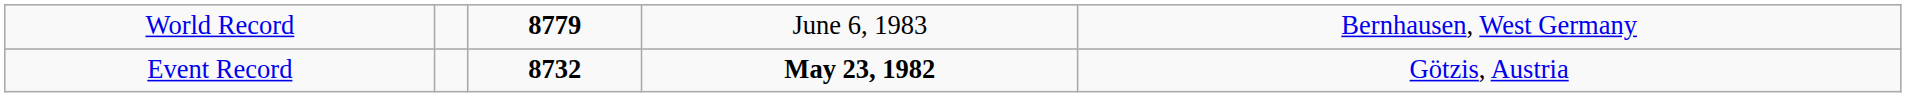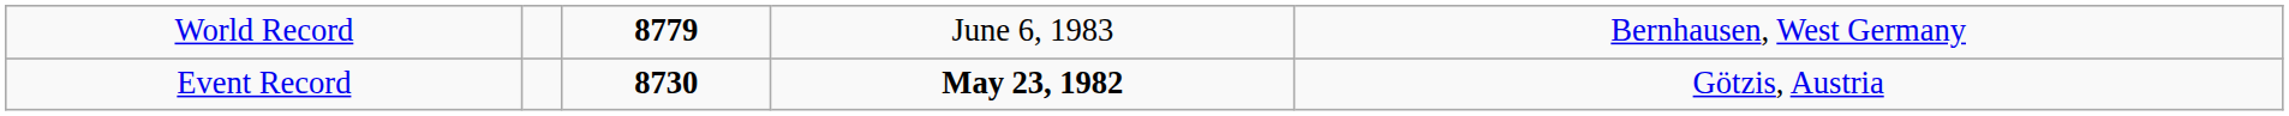 <table class="wikitable" style=" text-align:center; font-size:105%;" width="95%">
 <tr>
 <td><a href='#'>World Record</a></td>
 <td></td>
 <td><strong>8779</strong></td>
 <td>June 6, 1983</td>
 <td> <a href='#'>Bernhausen</a>, <a href='#'>West Germany</a></td>
 </tr>
 <tr>
 <td><a href='#'>Event Record</a></td>
 <td></td>
-<td><strong>8732</strong></td>
+<td><strong>8730</strong></td>
 <td><strong>May 23, 1982</strong></td>
 <td> <a href='#'>Götzis</a>, <a href='#'>Austria</a></td>
 </tr>
 </table>
